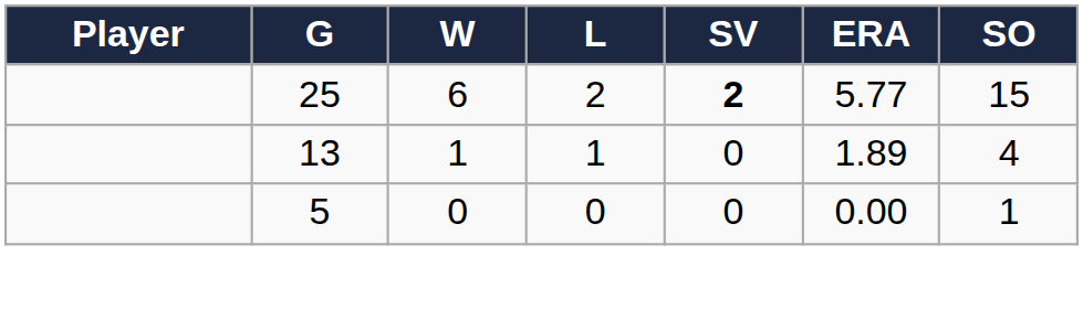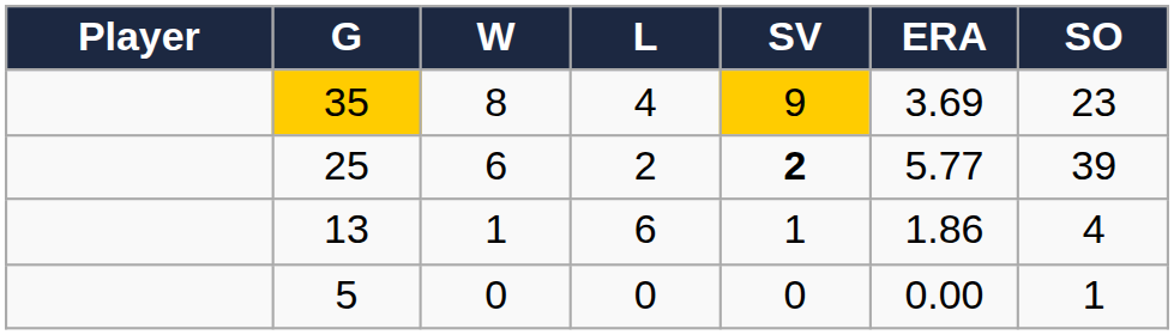 <table class="wikitable sortable">
 <tr>
 <th style="background:#1c2841;color:white;" width="16%">Player</th>
 <th style="background:#1c2841;color:white;" width="9%">G</th>
 <th style="background:#1c2841;color:white;" width="9%">W</th>
 <th style="background:#1c2841;color:white;" width="9%">L</th>
 <th style="background:#1c2841;color:white;" width="9%">SV</th>
 <th style="background:#1c2841;color:white;" width="9%">ERA</th>
 <th style="background:#1c2841;color:white;" width="9%">SO</th>
 </tr>
 <tr align="center">
 <td></td>
+<td bgcolor="#FFCC00">35</td>
+<td>8</td>
+<td>4</td>
+<td bgcolor="#FFCC00">9</td>
+<td>3.69</td>
+<td>23</td>
+</tr>
+<tr align="center">
+<td></td>
 <td>25</td>
 <td>6</td>
 <td>2</td>
 <td><strong>2</strong></td>
 <td>5.77</td>
-<td>15</td>
+<td>39</td>
 </tr>
 <tr align="center">
 <td></td>
 <td>13</td>
 <td>1</td>
+<td>6</td>
 <td>1</td>
-<td>0</td>
-<td>1.89</td>
+<td>1.86</td>
 <td>4</td>
 </tr>
 <tr align="center">
 <td></td>
 <td>5</td>
 <td>0</td>
 <td>0</td>
 <td>0</td>
 <td>0.00</td>
 <td>1</td>
 </tr>
 </table>
